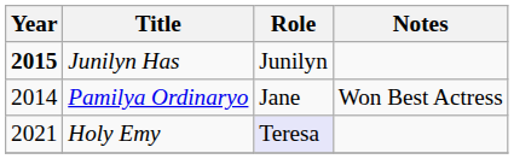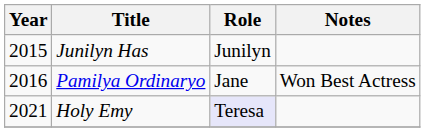 <table class="wikitable sortable">
 <tr>
 <th>Year</th>
 <th>Title</th>
 <th>Role</th>
 <th class="unsortable">Notes</th>
 </tr>
 <tr>
-<td><strong>2015</strong></td>
+<td>2015</td>
 <td><em>Junilyn Has</em></td>
 <td>Junilyn</td>
 <td></td>
 </tr>
 <tr>
-<td>2014</td>
+<td>2016</td>
 <td><em><a href='#'>Pamilya Ordinaryo</a></em></td>
 <td>Jane</td>
 <td>Won Best Actress</td>
 </tr>
 <tr>
 <td>2021</td>
 <td><em>Holy Emy</em></td>
 <td style="background: lavender;">Teresa</td>
 <td></td>
 </tr>
 <tr>
 </tr>
 </table>
